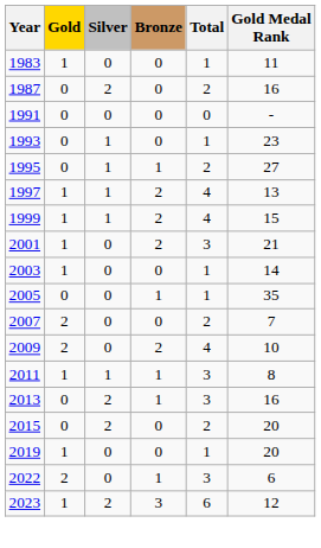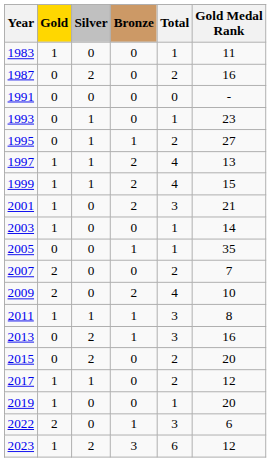 <table class="wikitable sortable" style="text-align:center; font-size:90%;">
 <tr>
 <th scope=col>Year</th>
 <th scope=col style=background-color:gold>Gold</th>
 <th scope=col style=background-color:silver>Silver</th>
 <th scope=col style=background-color:#CC9966>Bronze</th>
 <th scope-col>Total</th>
 <th scope-col>Gold Medal <br> Rank</th>
 </tr>
 <tr>
 <td><a href='#'>1983</a></td>
 <td>1</td>
 <td>0</td>
 <td>0</td>
 <td>1</td>
 <td>11</td>
 </tr>
 <tr>
 <td><a href='#'>1987</a></td>
 <td>0</td>
 <td>2</td>
 <td>0</td>
 <td>2</td>
 <td>16</td>
 </tr>
 <tr>
 <td><a href='#'>1991</a></td>
 <td>0</td>
 <td>0</td>
 <td>0</td>
 <td>0</td>
 <td>-</td>
 </tr>
 <tr>
 <td><a href='#'>1993</a></td>
 <td>0</td>
 <td>1</td>
 <td>0</td>
 <td>1</td>
 <td>23</td>
 </tr>
 <tr>
 <td><a href='#'>1995</a></td>
 <td>0</td>
 <td>1</td>
 <td>1</td>
 <td>2</td>
 <td>27</td>
 </tr>
 <tr>
 <td><a href='#'>1997</a></td>
 <td>1</td>
 <td>1</td>
 <td>2</td>
 <td>4</td>
 <td>13</td>
 </tr>
 <tr>
 <td><a href='#'>1999</a></td>
 <td>1</td>
 <td>1</td>
 <td>2</td>
 <td>4</td>
 <td>15</td>
 </tr>
 <tr>
 <td><a href='#'>2001</a></td>
 <td>1</td>
 <td>0</td>
 <td>2</td>
 <td>3</td>
 <td>21</td>
 </tr>
 <tr>
 <td><a href='#'>2003</a></td>
 <td>1</td>
 <td>0</td>
 <td>0</td>
 <td>1</td>
 <td>14</td>
 </tr>
 <tr>
 <td><a href='#'>2005</a></td>
 <td>0</td>
 <td>0</td>
 <td>1</td>
 <td>1</td>
 <td>35</td>
 </tr>
 <tr>
 <td><a href='#'>2007</a></td>
 <td>2</td>
 <td>0</td>
 <td>0</td>
 <td>2</td>
 <td>7</td>
 </tr>
 <tr>
 <td><a href='#'>2009</a></td>
 <td>2</td>
 <td>0</td>
 <td>2</td>
 <td>4</td>
 <td>10</td>
 </tr>
 <tr>
 <td><a href='#'>2011</a></td>
 <td>1</td>
 <td>1</td>
 <td>1</td>
 <td>3</td>
 <td>8</td>
 </tr>
 <tr>
 <td><a href='#'>2013</a></td>
 <td>0</td>
 <td>2</td>
 <td>1</td>
 <td>3</td>
 <td>16</td>
 </tr>
 <tr>
 <td><a href='#'>2015</a></td>
 <td>0</td>
 <td>2</td>
 <td>0</td>
 <td>2</td>
 <td>20</td>
 </tr>
 <tr>
+<td><a href='#'>2017</a></td>
+<td>1</td>
+<td>1</td>
+<td>0</td>
+<td>2</td>
+<td>12</td>
+</tr>
+<tr>
 <td><a href='#'>2019</a></td>
 <td>1</td>
 <td>0</td>
 <td>0</td>
 <td>1</td>
 <td>20</td>
 </tr>
 <tr>
 <td><a href='#'>2022</a></td>
 <td>2</td>
 <td>0</td>
 <td>1</td>
 <td>3</td>
 <td>6</td>
 </tr>
 <tr>
 <td><a href='#'>2023</a></td>
 <td>1</td>
 <td>2</td>
 <td>3</td>
 <td>6</td>
 <td>12</td>
 </tr>
 </table>
